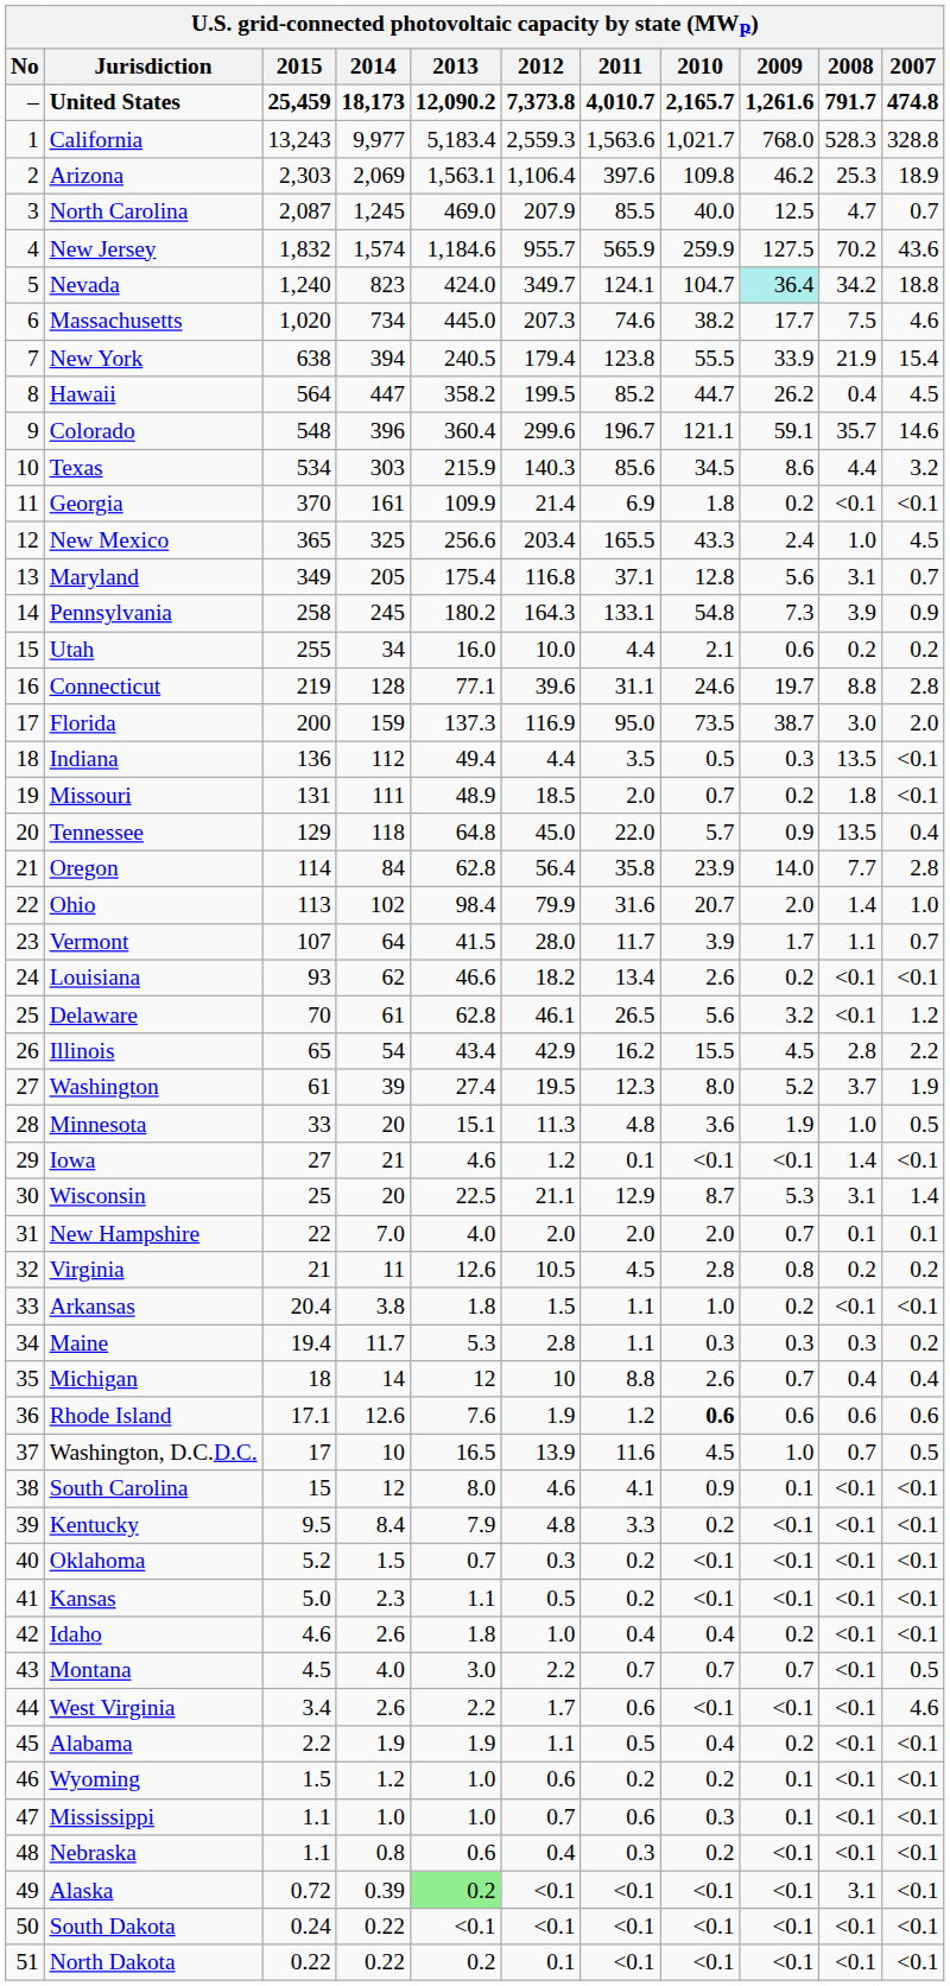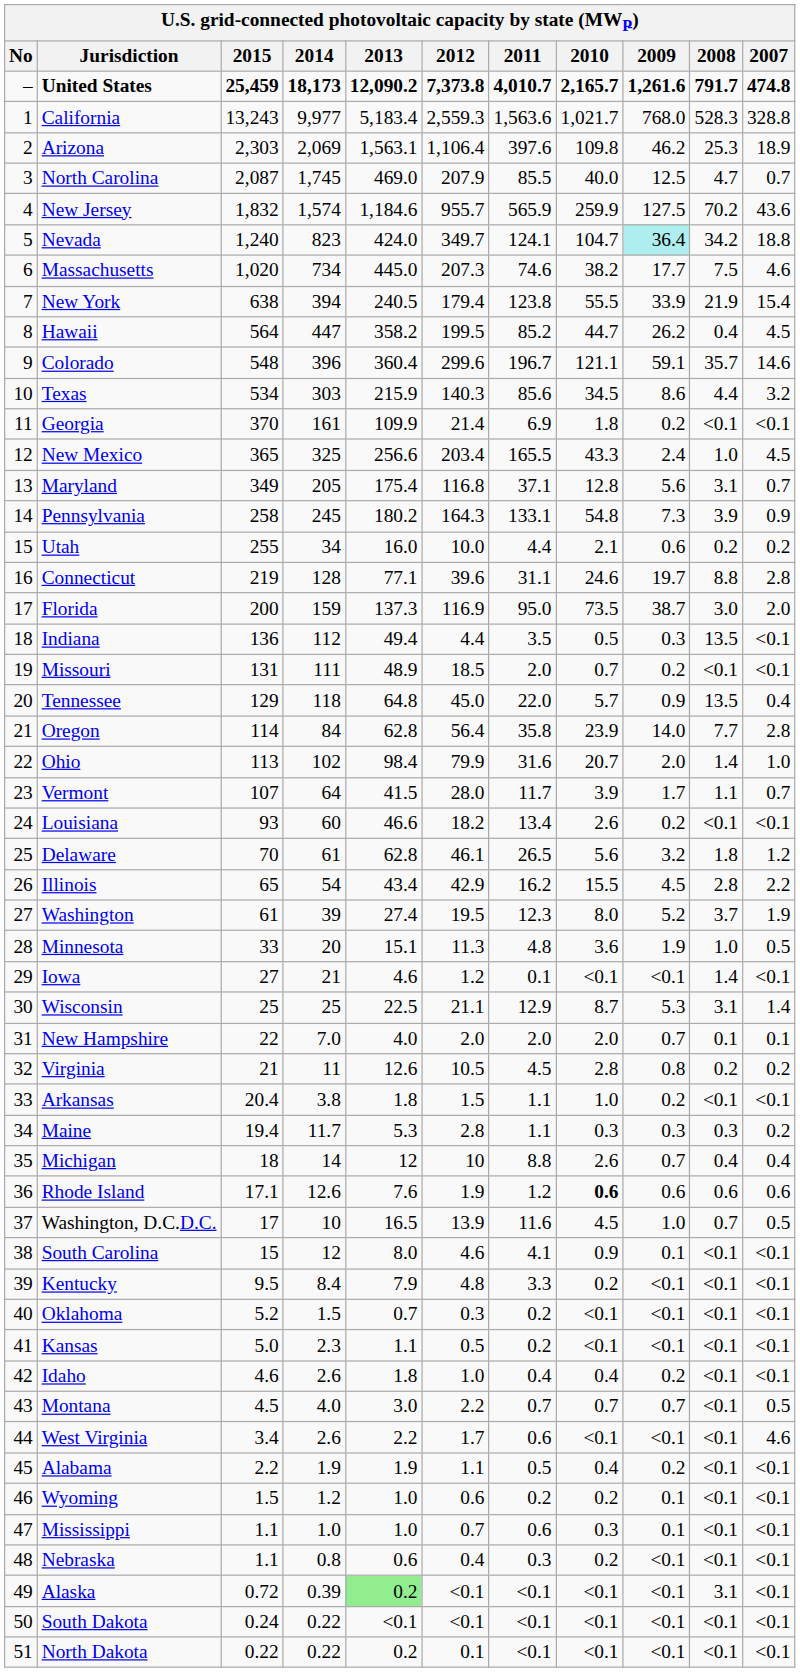 <table class="wikitable collapsible collapsed" style="text-align:right;">
 <tr>
 <th colspan="12">U.S. grid-connected photovoltaic capacity by state (MW<a href='#'><sub>P</sub></a>)</th>
 </tr>
 <tr>
 <th><strong>No</strong></th>
 <th><strong>Jurisdiction</strong></th>
 <th><strong>2015</strong></th>
 <th><strong>2014</strong></th>
 <th><strong>2013</strong></th>
 <th><strong>2012</strong></th>
 <th><strong>2011</strong></th>
 <th><strong>2010</strong></th>
 <th><strong>2009</strong></th>
 <th><strong>2008</strong></th>
 <th><strong>2007</strong></th>
 </tr>
 <tr>
 <td>–</td>
 <td align="left"><strong>United States</strong></td>
 <td><strong>25,459</strong></td>
 <td><strong>18,173</strong></td>
 <td><strong>12,090.2</strong></td>
 <td><strong>7,373.8</strong></td>
 <td><strong>4,010.7 </strong></td>
 <td><strong>2,165.7</strong></td>
 <td><strong>1,261.6 </strong></td>
 <td><strong>791.7</strong></td>
 <td><strong>474.8</strong></td>
 </tr>
 <tr>
 <td>1</td>
 <td align="left"><a href='#'>California</a></td>
 <td>13,243</td>
 <td>9,977</td>
 <td>5,183.4</td>
 <td>2,559.3</td>
 <td>1,563.6</td>
 <td>1,021.7</td>
 <td>768.0</td>
 <td>528.3</td>
 <td>328.8</td>
 </tr>
 <tr>
 <td>2</td>
 <td align="left"><a href='#'>Arizona</a></td>
 <td>2,303</td>
 <td>2,069</td>
 <td>1,563.1</td>
 <td>1,106.4</td>
 <td>397.6</td>
 <td>109.8</td>
 <td>46.2</td>
 <td>25.3</td>
 <td>18.9</td>
 </tr>
 <tr>
 <td>3</td>
 <td align="left"><a href='#'>North Carolina</a></td>
 <td>2,087</td>
-<td>1,245</td>
+<td>1,745</td>
 <td>469.0</td>
 <td>207.9</td>
 <td>85.5</td>
 <td>40.0</td>
 <td>12.5</td>
 <td>4.7</td>
 <td>0.7</td>
 </tr>
 <tr>
 <td>4</td>
 <td align="left"><a href='#'>New Jersey</a></td>
 <td>1,832</td>
 <td>1,574</td>
 <td>1,184.6</td>
 <td>955.7</td>
 <td>565.9</td>
 <td>259.9</td>
 <td>127.5</td>
 <td>70.2</td>
 <td>43.6</td>
 </tr>
 <tr>
 <td>5</td>
 <td align="left"><a href='#'>Nevada</a></td>
 <td>1,240</td>
 <td>823</td>
 <td>424.0</td>
 <td>349.7</td>
 <td>124.1</td>
 <td>104.7</td>
 <td style="background: paleturquoise;">36.4</td>
 <td>34.2</td>
 <td>18.8</td>
 </tr>
 <tr>
 <td>6</td>
 <td align="left"><a href='#'>Massachusetts</a></td>
 <td>1,020</td>
 <td>734</td>
 <td>445.0</td>
 <td>207.3</td>
 <td>74.6</td>
 <td>38.2</td>
 <td>17.7</td>
 <td>7.5</td>
 <td>4.6</td>
 </tr>
 <tr>
 <td>7</td>
 <td align="left"><a href='#'>New York</a></td>
 <td>638</td>
 <td>394</td>
 <td>240.5</td>
 <td>179.4</td>
 <td>123.8</td>
 <td>55.5</td>
 <td>33.9</td>
 <td>21.9</td>
 <td>15.4</td>
 </tr>
 <tr>
 <td>8</td>
 <td align="left"><a href='#'>Hawaii</a></td>
 <td>564</td>
 <td>447</td>
 <td>358.2</td>
 <td>199.5</td>
 <td>85.2</td>
 <td>44.7</td>
 <td>26.2</td>
 <td>0.4</td>
 <td>4.5</td>
 </tr>
 <tr>
 <td>9</td>
 <td align="left"><a href='#'>Colorado</a></td>
 <td>548</td>
 <td>396</td>
 <td>360.4</td>
 <td>299.6</td>
 <td>196.7</td>
 <td>121.1</td>
 <td>59.1</td>
 <td>35.7</td>
 <td>14.6</td>
 </tr>
 <tr>
 <td>10</td>
 <td align="left"><a href='#'>Texas</a></td>
 <td>534</td>
 <td>303</td>
 <td>215.9</td>
 <td>140.3</td>
 <td>85.6</td>
 <td>34.5</td>
 <td>8.6</td>
 <td>4.4</td>
 <td>3.2</td>
 </tr>
 <tr>
 <td>11</td>
 <td align="left"><a href='#'>Georgia</a></td>
 <td>370</td>
 <td>161</td>
 <td>109.9</td>
 <td>21.4</td>
 <td>6.9</td>
 <td>1.8</td>
 <td>0.2</td>
 <td><0.1</td>
 <td><0.1</td>
 </tr>
 <tr>
 <td>12</td>
 <td align="left"><a href='#'>New Mexico</a></td>
 <td>365</td>
 <td>325</td>
 <td>256.6</td>
 <td>203.4</td>
 <td>165.5</td>
 <td>43.3</td>
 <td>2.4</td>
 <td>1.0</td>
 <td>4.5</td>
 </tr>
 <tr>
 <td>13</td>
 <td align="left"><a href='#'>Maryland</a></td>
 <td>349</td>
 <td>205</td>
 <td>175.4</td>
 <td>116.8</td>
 <td>37.1</td>
 <td>12.8</td>
 <td>5.6</td>
 <td>3.1</td>
 <td>0.7</td>
 </tr>
 <tr>
 <td>14</td>
 <td align="left"><a href='#'>Pennsylvania</a></td>
 <td>258</td>
 <td>245</td>
 <td>180.2</td>
 <td>164.3</td>
 <td>133.1</td>
 <td>54.8</td>
 <td>7.3</td>
 <td>3.9</td>
 <td>0.9</td>
 </tr>
 <tr>
 <td>15</td>
 <td align="left"><a href='#'>Utah</a></td>
 <td>255</td>
 <td>34</td>
 <td>16.0</td>
 <td>10.0</td>
 <td>4.4</td>
 <td>2.1</td>
 <td>0.6</td>
 <td>0.2</td>
 <td>0.2</td>
 </tr>
 <tr>
 <td>16</td>
 <td align="left"><a href='#'>Connecticut</a></td>
 <td>219</td>
 <td>128</td>
 <td>77.1</td>
 <td>39.6</td>
 <td>31.1</td>
 <td>24.6</td>
 <td>19.7</td>
 <td>8.8</td>
 <td>2.8</td>
 </tr>
 <tr>
 <td>17</td>
 <td align="left"><a href='#'>Florida</a></td>
 <td>200</td>
 <td>159</td>
 <td>137.3</td>
 <td>116.9</td>
 <td>95.0</td>
 <td>73.5</td>
 <td>38.7</td>
 <td>3.0</td>
 <td>2.0</td>
 </tr>
 <tr>
 <td>18</td>
 <td align="left"><a href='#'>Indiana</a></td>
 <td>136</td>
 <td>112</td>
 <td>49.4</td>
 <td>4.4</td>
 <td>3.5</td>
 <td>0.5</td>
 <td>0.3</td>
 <td>13.5</td>
 <td><0.1</td>
 </tr>
 <tr>
 <td>19</td>
 <td align="left"><a href='#'>Missouri</a></td>
 <td>131</td>
 <td>111</td>
 <td>48.9</td>
 <td>18.5</td>
 <td>2.0</td>
 <td>0.7</td>
 <td>0.2</td>
-<td>1.8</td>
+<td><0.1</td>
 <td><0.1</td>
 </tr>
 <tr>
 <td>20</td>
 <td align="left"><a href='#'>Tennessee</a></td>
 <td>129</td>
 <td>118</td>
 <td>64.8</td>
 <td>45.0</td>
 <td>22.0</td>
 <td>5.7</td>
 <td>0.9</td>
 <td>13.5</td>
 <td>0.4</td>
 </tr>
 <tr>
 <td>21</td>
 <td align="left"><a href='#'>Oregon</a></td>
 <td>114</td>
 <td>84</td>
 <td>62.8</td>
 <td>56.4</td>
 <td>35.8</td>
 <td>23.9</td>
 <td>14.0</td>
 <td>7.7</td>
 <td>2.8</td>
 </tr>
 <tr>
 <td>22</td>
 <td align="left"><a href='#'>Ohio</a></td>
 <td>113</td>
 <td>102</td>
 <td>98.4</td>
 <td>79.9</td>
 <td>31.6</td>
 <td>20.7</td>
 <td>2.0</td>
 <td>1.4</td>
 <td>1.0</td>
 </tr>
 <tr>
 <td>23</td>
 <td align="left"><a href='#'>Vermont</a></td>
 <td>107</td>
 <td>64</td>
 <td>41.5</td>
 <td>28.0</td>
 <td>11.7</td>
 <td>3.9</td>
 <td>1.7</td>
 <td>1.1</td>
 <td>0.7</td>
 </tr>
 <tr>
 <td>24</td>
 <td align="left"><a href='#'>Louisiana</a></td>
 <td>93</td>
-<td>62</td>
+<td>60</td>
 <td>46.6</td>
 <td>18.2</td>
 <td>13.4</td>
 <td>2.6</td>
 <td>0.2</td>
 <td><0.1</td>
 <td><0.1</td>
 </tr>
 <tr>
 <td>25</td>
 <td align="left"><a href='#'>Delaware</a></td>
 <td>70</td>
 <td>61</td>
 <td>62.8</td>
 <td>46.1</td>
 <td>26.5</td>
 <td>5.6</td>
 <td>3.2</td>
-<td><0.1</td>
+<td>1.8</td>
 <td>1.2</td>
 </tr>
 <tr>
 <td>26</td>
 <td align="left"><a href='#'>Illinois</a></td>
 <td>65</td>
 <td>54</td>
 <td>43.4</td>
 <td>42.9</td>
 <td>16.2</td>
 <td>15.5</td>
 <td>4.5</td>
 <td>2.8</td>
 <td>2.2</td>
 </tr>
 <tr>
 <td>27</td>
 <td align="left"><a href='#'>Washington</a></td>
 <td>61</td>
 <td>39</td>
 <td>27.4</td>
 <td>19.5</td>
 <td>12.3</td>
 <td>8.0</td>
 <td>5.2</td>
 <td>3.7</td>
 <td>1.9</td>
 </tr>
 <tr>
 <td>28</td>
 <td align="left"><a href='#'>Minnesota</a></td>
 <td>33</td>
 <td>20</td>
 <td>15.1</td>
 <td>11.3</td>
 <td>4.8</td>
 <td>3.6</td>
 <td>1.9</td>
 <td>1.0</td>
 <td>0.5</td>
 </tr>
 <tr>
 <td>29</td>
 <td align="left"><a href='#'>Iowa</a></td>
 <td>27</td>
 <td>21</td>
 <td>4.6</td>
 <td>1.2</td>
 <td>0.1</td>
 <td><0.1</td>
 <td><0.1</td>
 <td>1.4</td>
 <td><0.1</td>
 </tr>
 <tr>
 <td>30</td>
 <td align="left"><a href='#'>Wisconsin</a></td>
 <td>25</td>
-<td>20</td>
+<td>25</td>
 <td>22.5</td>
 <td>21.1</td>
 <td>12.9</td>
 <td>8.7</td>
 <td>5.3</td>
 <td>3.1</td>
 <td>1.4</td>
 </tr>
 <tr>
 <td>31</td>
 <td align="left"><a href='#'>New Hampshire</a></td>
 <td>22</td>
 <td>7.0</td>
 <td>4.0</td>
 <td>2.0</td>
 <td>2.0</td>
 <td>2.0</td>
 <td>0.7</td>
 <td>0.1</td>
 <td>0.1</td>
 </tr>
 <tr>
 <td>32</td>
 <td align="left"><a href='#'>Virginia</a></td>
 <td>21</td>
 <td>11</td>
 <td>12.6</td>
 <td>10.5</td>
 <td>4.5</td>
 <td>2.8</td>
 <td>0.8</td>
 <td>0.2</td>
 <td>0.2</td>
 </tr>
 <tr>
 <td>33</td>
 <td align="left"><a href='#'>Arkansas</a></td>
 <td>20.4</td>
 <td>3.8</td>
 <td>1.8</td>
 <td>1.5</td>
 <td>1.1</td>
 <td>1.0</td>
 <td>0.2</td>
 <td><0.1</td>
 <td><0.1</td>
 </tr>
 <tr>
 <td>34</td>
 <td align="left"><a href='#'>Maine</a></td>
 <td>19.4</td>
 <td>11.7</td>
 <td>5.3</td>
 <td>2.8</td>
 <td>1.1</td>
 <td>0.3</td>
 <td>0.3</td>
 <td>0.3</td>
 <td>0.2</td>
 </tr>
 <tr>
 <td>35</td>
 <td align="left"><a href='#'>Michigan</a></td>
 <td>18</td>
 <td>14</td>
 <td>12</td>
 <td>10</td>
 <td>8.8</td>
 <td>2.6</td>
 <td>0.7</td>
 <td>0.4</td>
 <td>0.4</td>
 </tr>
 <tr>
 <td>36</td>
 <td align="left"><a href='#'>Rhode Island</a></td>
 <td>17.1</td>
 <td>12.6</td>
 <td>7.6</td>
 <td>1.9</td>
 <td>1.2</td>
 <td><strong>0.6</strong></td>
 <td>0.6</td>
 <td>0.6</td>
 <td>0.6</td>
 </tr>
 <tr>
 <td>37</td>
 <td align="left"><span>Washington, D.C.</span><a href='#'>D.C.</a></td>
 <td>17</td>
 <td>10</td>
 <td>16.5</td>
 <td>13.9</td>
 <td>11.6</td>
 <td>4.5</td>
 <td>1.0</td>
 <td>0.7</td>
 <td>0.5</td>
 </tr>
 <tr>
 <td>38</td>
 <td align="left"><a href='#'>South Carolina</a></td>
 <td>15</td>
 <td>12</td>
 <td>8.0</td>
 <td>4.6</td>
 <td>4.1</td>
 <td>0.9</td>
 <td>0.1</td>
 <td><0.1</td>
 <td><0.1</td>
 </tr>
 <tr>
 <td>39</td>
 <td align="left"><a href='#'>Kentucky</a></td>
 <td>9.5</td>
 <td>8.4</td>
 <td>7.9</td>
 <td>4.8</td>
 <td>3.3</td>
 <td>0.2</td>
 <td><0.1</td>
 <td><0.1</td>
 <td><0.1</td>
 </tr>
 <tr>
 <td>40</td>
 <td align="left"><a href='#'>Oklahoma</a></td>
 <td>5.2</td>
 <td>1.5</td>
 <td>0.7</td>
 <td>0.3</td>
 <td>0.2</td>
 <td><0.1</td>
 <td><0.1</td>
 <td><0.1</td>
 <td><0.1</td>
 </tr>
 <tr>
 <td>41</td>
 <td align="left"><a href='#'>Kansas</a></td>
 <td>5.0</td>
 <td>2.3</td>
 <td>1.1</td>
 <td>0.5</td>
 <td>0.2</td>
 <td><0.1</td>
 <td><0.1</td>
 <td><0.1</td>
 <td><0.1</td>
 </tr>
 <tr>
 <td>42</td>
 <td align="left"><a href='#'>Idaho</a></td>
 <td>4.6</td>
 <td>2.6</td>
 <td>1.8</td>
 <td>1.0</td>
 <td>0.4</td>
 <td>0.4</td>
 <td>0.2</td>
 <td><0.1</td>
 <td><0.1</td>
 </tr>
 <tr>
 <td>43</td>
 <td align="left"><a href='#'>Montana</a></td>
 <td>4.5</td>
 <td>4.0</td>
 <td>3.0</td>
 <td>2.2</td>
 <td>0.7</td>
 <td>0.7</td>
 <td>0.7</td>
 <td><0.1</td>
 <td>0.5</td>
 </tr>
 <tr>
 <td>44</td>
 <td align="left"><a href='#'>West Virginia</a></td>
 <td>3.4</td>
 <td>2.6</td>
 <td>2.2</td>
 <td>1.7</td>
 <td>0.6</td>
 <td><0.1</td>
 <td><0.1</td>
 <td><0.1</td>
 <td>4.6</td>
 </tr>
 <tr>
 <td>45</td>
 <td align="left"><a href='#'>Alabama</a></td>
 <td>2.2</td>
 <td>1.9</td>
 <td>1.9</td>
 <td>1.1</td>
 <td>0.5</td>
 <td>0.4</td>
 <td>0.2</td>
 <td><0.1</td>
 <td><0.1</td>
 </tr>
 <tr>
 <td>46</td>
 <td align="left"><a href='#'>Wyoming</a></td>
 <td>1.5</td>
 <td>1.2</td>
 <td>1.0</td>
 <td>0.6</td>
 <td>0.2</td>
 <td>0.2</td>
 <td>0.1</td>
 <td><0.1</td>
 <td><0.1</td>
 </tr>
 <tr>
 <td>47</td>
 <td align="left"><a href='#'>Mississippi</a></td>
 <td>1.1</td>
 <td>1.0</td>
 <td>1.0</td>
 <td>0.7</td>
 <td>0.6</td>
 <td>0.3</td>
 <td>0.1</td>
 <td><0.1</td>
 <td><0.1</td>
 </tr>
 <tr>
 <td>48</td>
 <td align="left"><a href='#'>Nebraska</a></td>
 <td>1.1</td>
 <td>0.8</td>
 <td>0.6</td>
 <td>0.4</td>
 <td>0.3</td>
 <td>0.2</td>
 <td><0.1</td>
 <td><0.1</td>
 <td><0.1</td>
 </tr>
 <tr>
 <td>49</td>
 <td align="left"><a href='#'>Alaska</a></td>
 <td>0.72</td>
 <td>0.39</td>
 <td style="background: lightgreen;">0.2</td>
 <td><0.1</td>
 <td><0.1</td>
 <td><0.1</td>
 <td><0.1</td>
 <td>3.1</td>
 <td><0.1</td>
 </tr>
 <tr>
 <td>50</td>
 <td align="left"><a href='#'>South Dakota</a></td>
 <td>0.24</td>
 <td>0.22</td>
 <td><0.1</td>
 <td><0.1</td>
 <td><0.1</td>
 <td><0.1</td>
 <td><0.1</td>
 <td><0.1</td>
 <td><0.1</td>
 </tr>
 <tr>
 <td>51</td>
 <td align="left"><a href='#'>North Dakota</a></td>
 <td>0.22</td>
 <td>0.22</td>
 <td>0.2</td>
 <td>0.1</td>
 <td><0.1</td>
 <td><0.1</td>
 <td><0.1</td>
 <td><0.1</td>
 <td><0.1</td>
 </tr>
 </table>
